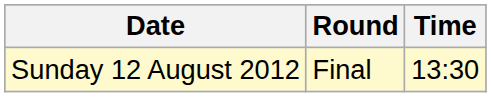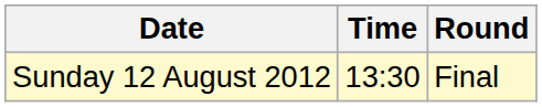 <table class="wikitable">
 <tr>
 <th>Date</th>
+<th>Time</th>
 <th>Round</th>
-<th>Time</th>
 </tr>
 <tr>
 <td style=background:lemonchiffon>Sunday 12 August 2012</td>
+<td style=background:lemonchiffon>13:30</td>
 <td style=background:lemonchiffon>Final</td>
-<td style=background:lemonchiffon>13:30</td>
 </tr>
 </table>
